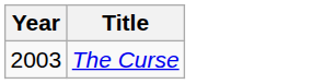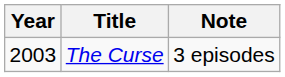 <table class="wikitable">
 <tr>
 <th>Year</th>
 <th>Title</th>
+<th>Note</th>
 </tr>
 <tr>
 <td>2003</td>
 <td><em><a href='#'>The Curse</a></em></td>
+<td>3 episodes</td>
 </tr>
 </table>
